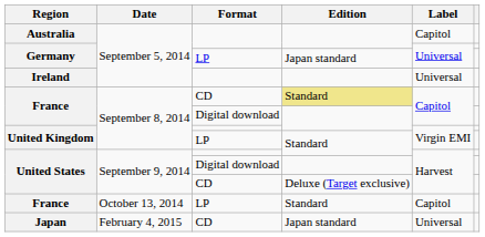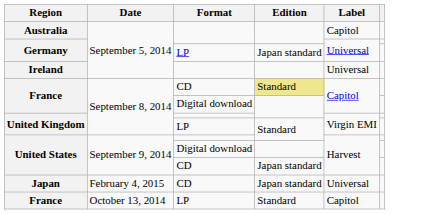 <table class="wikitable plainrowheaders">
 <tr>
 <th scope="col">Region</th>
 <th scope="col">Date</th>
 <th scope="col">Format</th>
 <th scope="col">Edition</th>
 <th scope="col">Label</th>
 <th scope="col"></th>
 </tr>
 <tr>
 <th scope="row">Australia</th>
 <td rowspan="4">September 5, 2014</td>
 <td rowspan="2"></td>
 <td rowspan="2"></td>
 <td>Capitol</td>
 <td align="center"></td>
 </tr>
 <tr>
 <th scope="row" rowspan="2">Germany</th>
 <td rowspan="2"><a href='#'>Universal</a></td>
 <td align="center"></td>
 </tr>
 <tr>
 <td><a href='#'>LP</a></td>
 <td>Japan standard</td>
 <td align="center"></td>
 </tr>
 <tr>
 <th scope="row">Ireland</th>
 <td></td>
 <td></td>
 <td>Universal</td>
 <td align="center"></td>
 </tr>
 <tr>
 <th scope="row" rowspan="2">France</th>
 <td rowspan="4">September 8, 2014</td>
 <td>CD</td>
 <td style="background: khaki;">Standard</td>
 <td rowspan="2"><a href='#'>Capitol</a></td>
 <td align="center"></td>
 </tr>
 <tr>
 <td>Digital download</td>
 <td rowspan="2"></td>
 <td align="center"></td>
 </tr>
 <tr>
 <th scope="row" rowspan="2">United Kingdom</th>
 <td></td>
 <td rowspan="2">Virgin EMI</td>
 <td align="center"></td>
 </tr>
 <tr>
 <td>LP</td>
 <td rowspan="2">Standard</td>
 <td align="center"></td>
 </tr>
 <tr>
 <th scope="row" rowspan="3">United States</th>
 <td rowspan="3">September 9, 2014</td>
 <td></td>
 <td rowspan="3">Harvest</td>
 <td align="center"></td>
 </tr>
 <tr>
 <td>Digital download</td>
 <td></td>
 <td align="center"></td>
 </tr>
 <tr>
 <td>CD</td>
-<td>Deluxe (<a href='#'>Target</a> exclusive)</td>
+<td>Japan standard</td>
+<td align="center"></td>
+</tr>
+<tr>
+<th scope="row">Japan</th>
+<td>February 4, 2015</td>
+<td>CD</td>
+<td>Japan standard</td>
+<td>Universal</td>
 <td align="center"></td>
 </tr>
 <tr>
 <th scope="row">France</th>
 <td>October 13, 2014</td>
 <td>LP</td>
 <td>Standard</td>
 <td>Capitol</td>
 <td align="center"></td>
 </tr>
-<tr>
-<th scope="row">Japan</th>
-<td>February 4, 2015</td>
-<td>CD</td>
-<td>Japan standard</td>
-<td>Universal</td>
-<td align="center"></td>
-</tr>
 </table>
